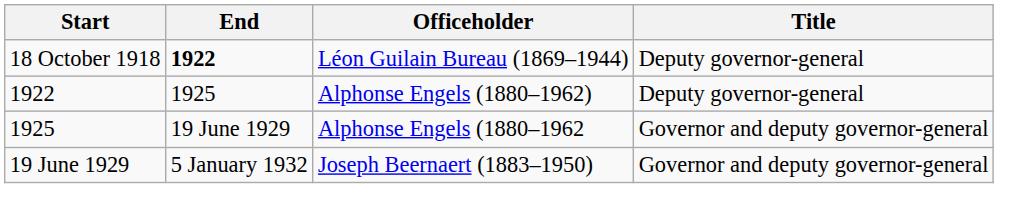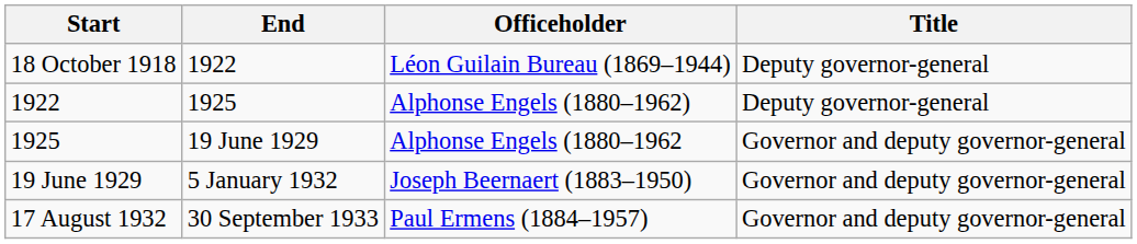 <table class=wikitable sortable>
 <tr>
 <th>Start</th>
 <th>End</th>
 <th>Officeholder</th>
 <th>Title</th>
 </tr>
 <tr>
 <td>18 October 1918</td>
-<td><strong>1922</strong></td>
+<td>1922</td>
 <td><a href='#'>Léon Guilain Bureau</a> (1869–1944)</td>
 <td>Deputy governor-general</td>
 </tr>
 <tr>
 <td>1922</td>
 <td>1925</td>
 <td><a href='#'>Alphonse Engels</a> (1880–1962)</td>
 <td>Deputy governor-general</td>
 </tr>
 <tr>
 <td>1925</td>
 <td>19 June 1929</td>
 <td><a href='#'>Alphonse Engels</a> (1880–1962</td>
 <td>Governor and deputy governor-general</td>
 </tr>
 <tr>
 <td>19 June 1929</td>
 <td>5 January 1932</td>
 <td><a href='#'>Joseph Beernaert</a> (1883–1950)</td>
 <td>Governor and deputy governor-general</td>
 </tr>
+<tr>
+<td>17 August 1932</td>
+<td>30 September 1933</td>
+<td><a href='#'>Paul Ermens</a> (1884–1957)</td>
+<td>Governor and deputy governor-general</td>
+</tr>
 </table>
